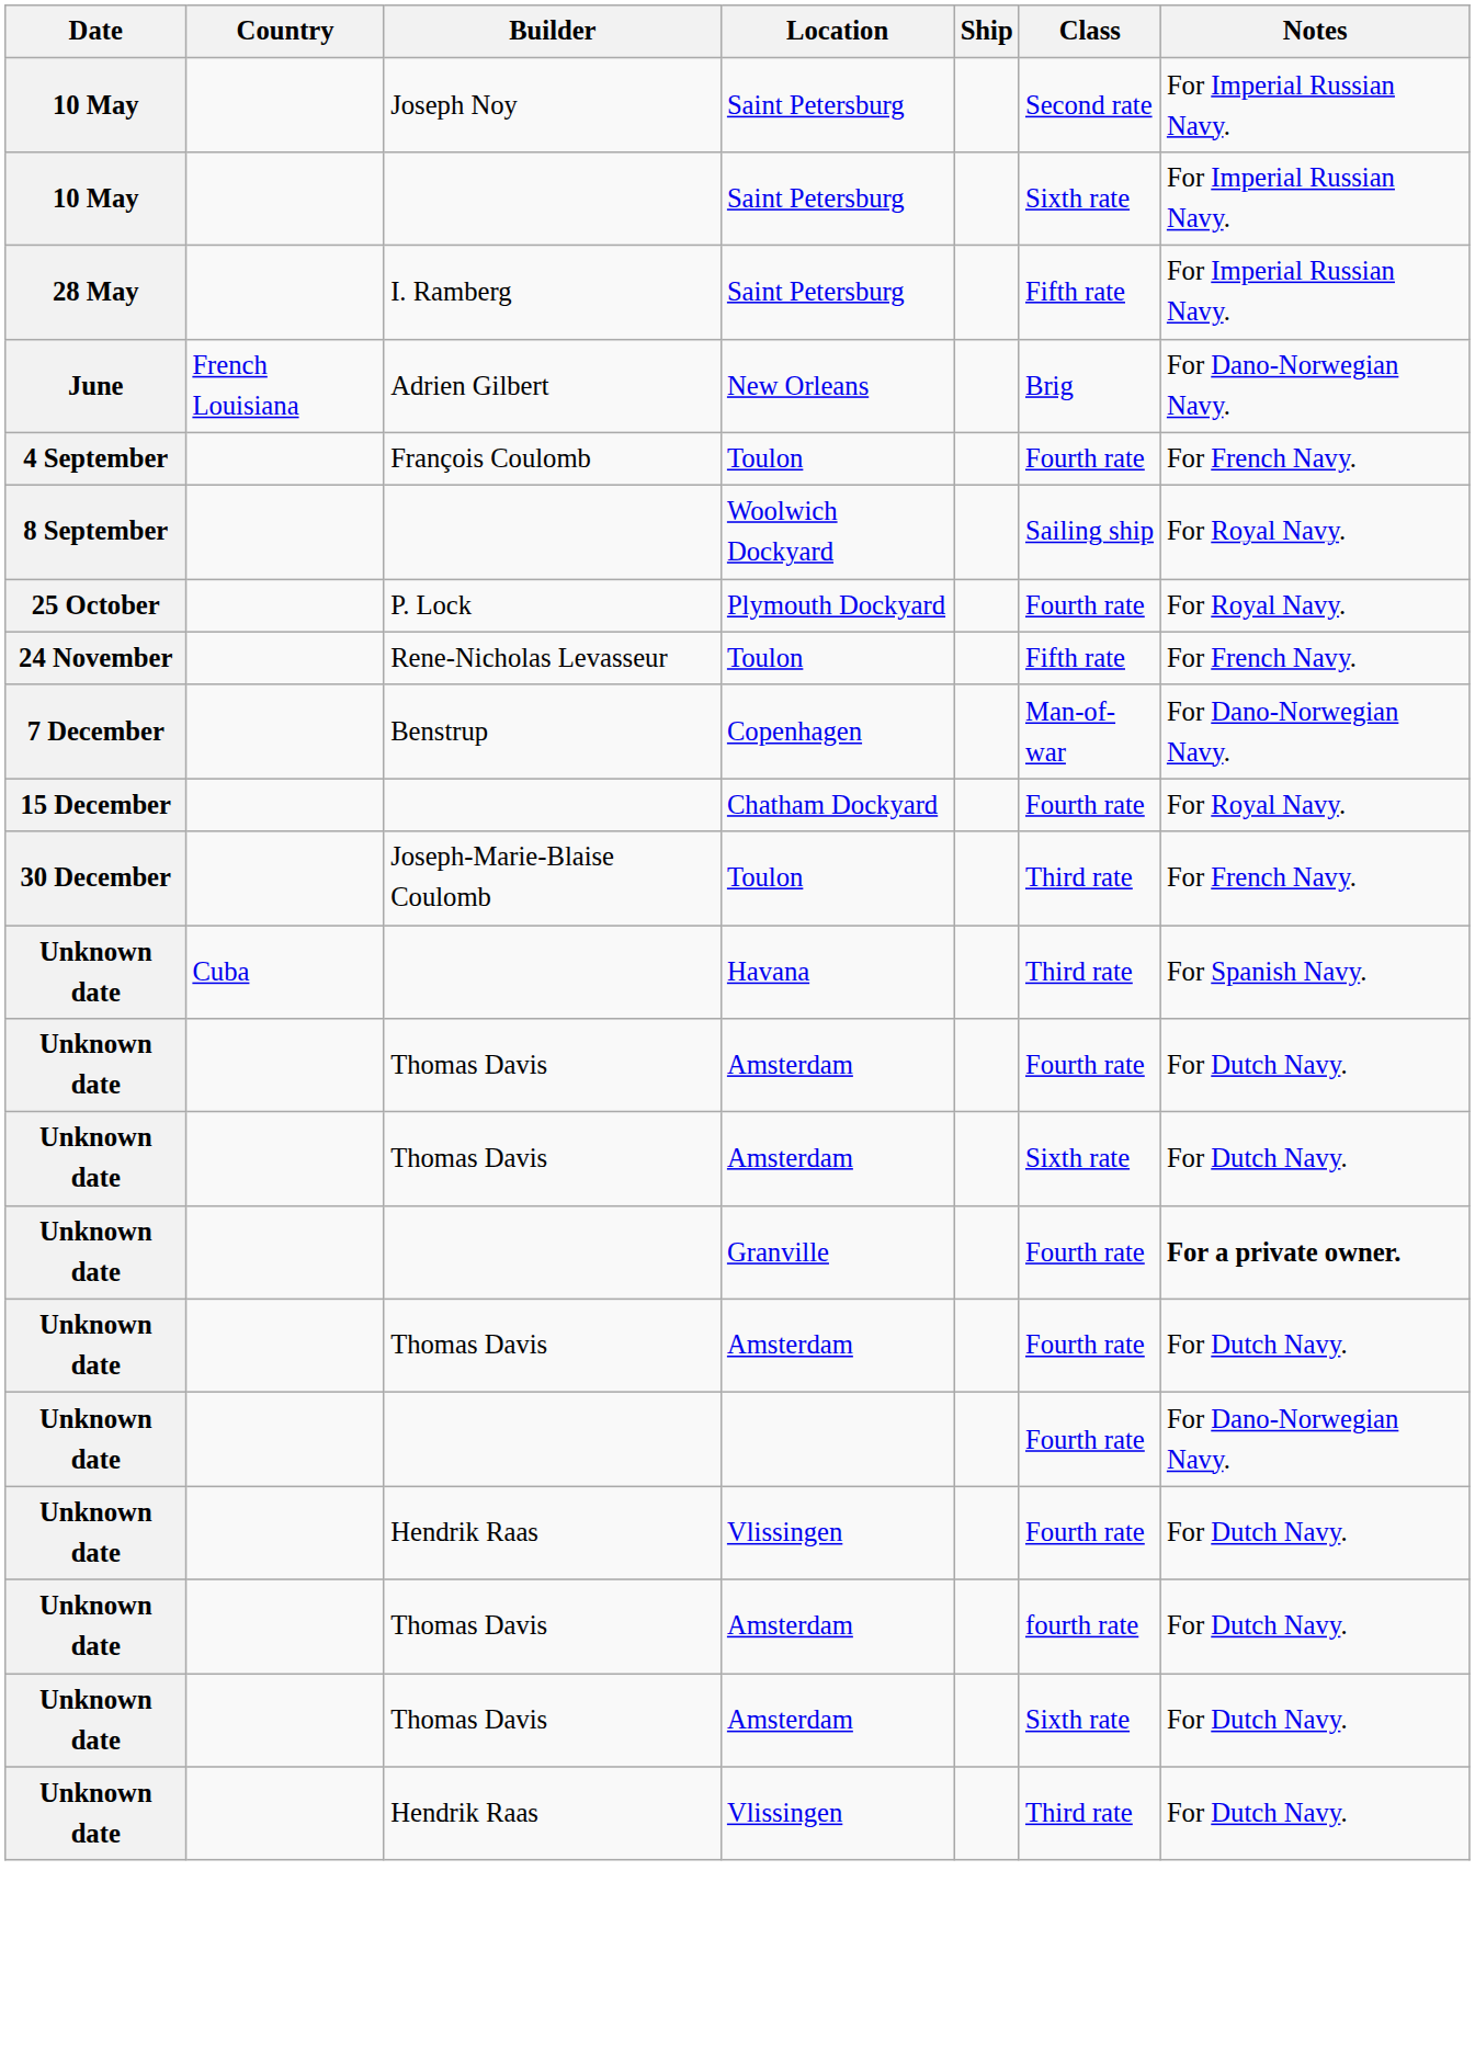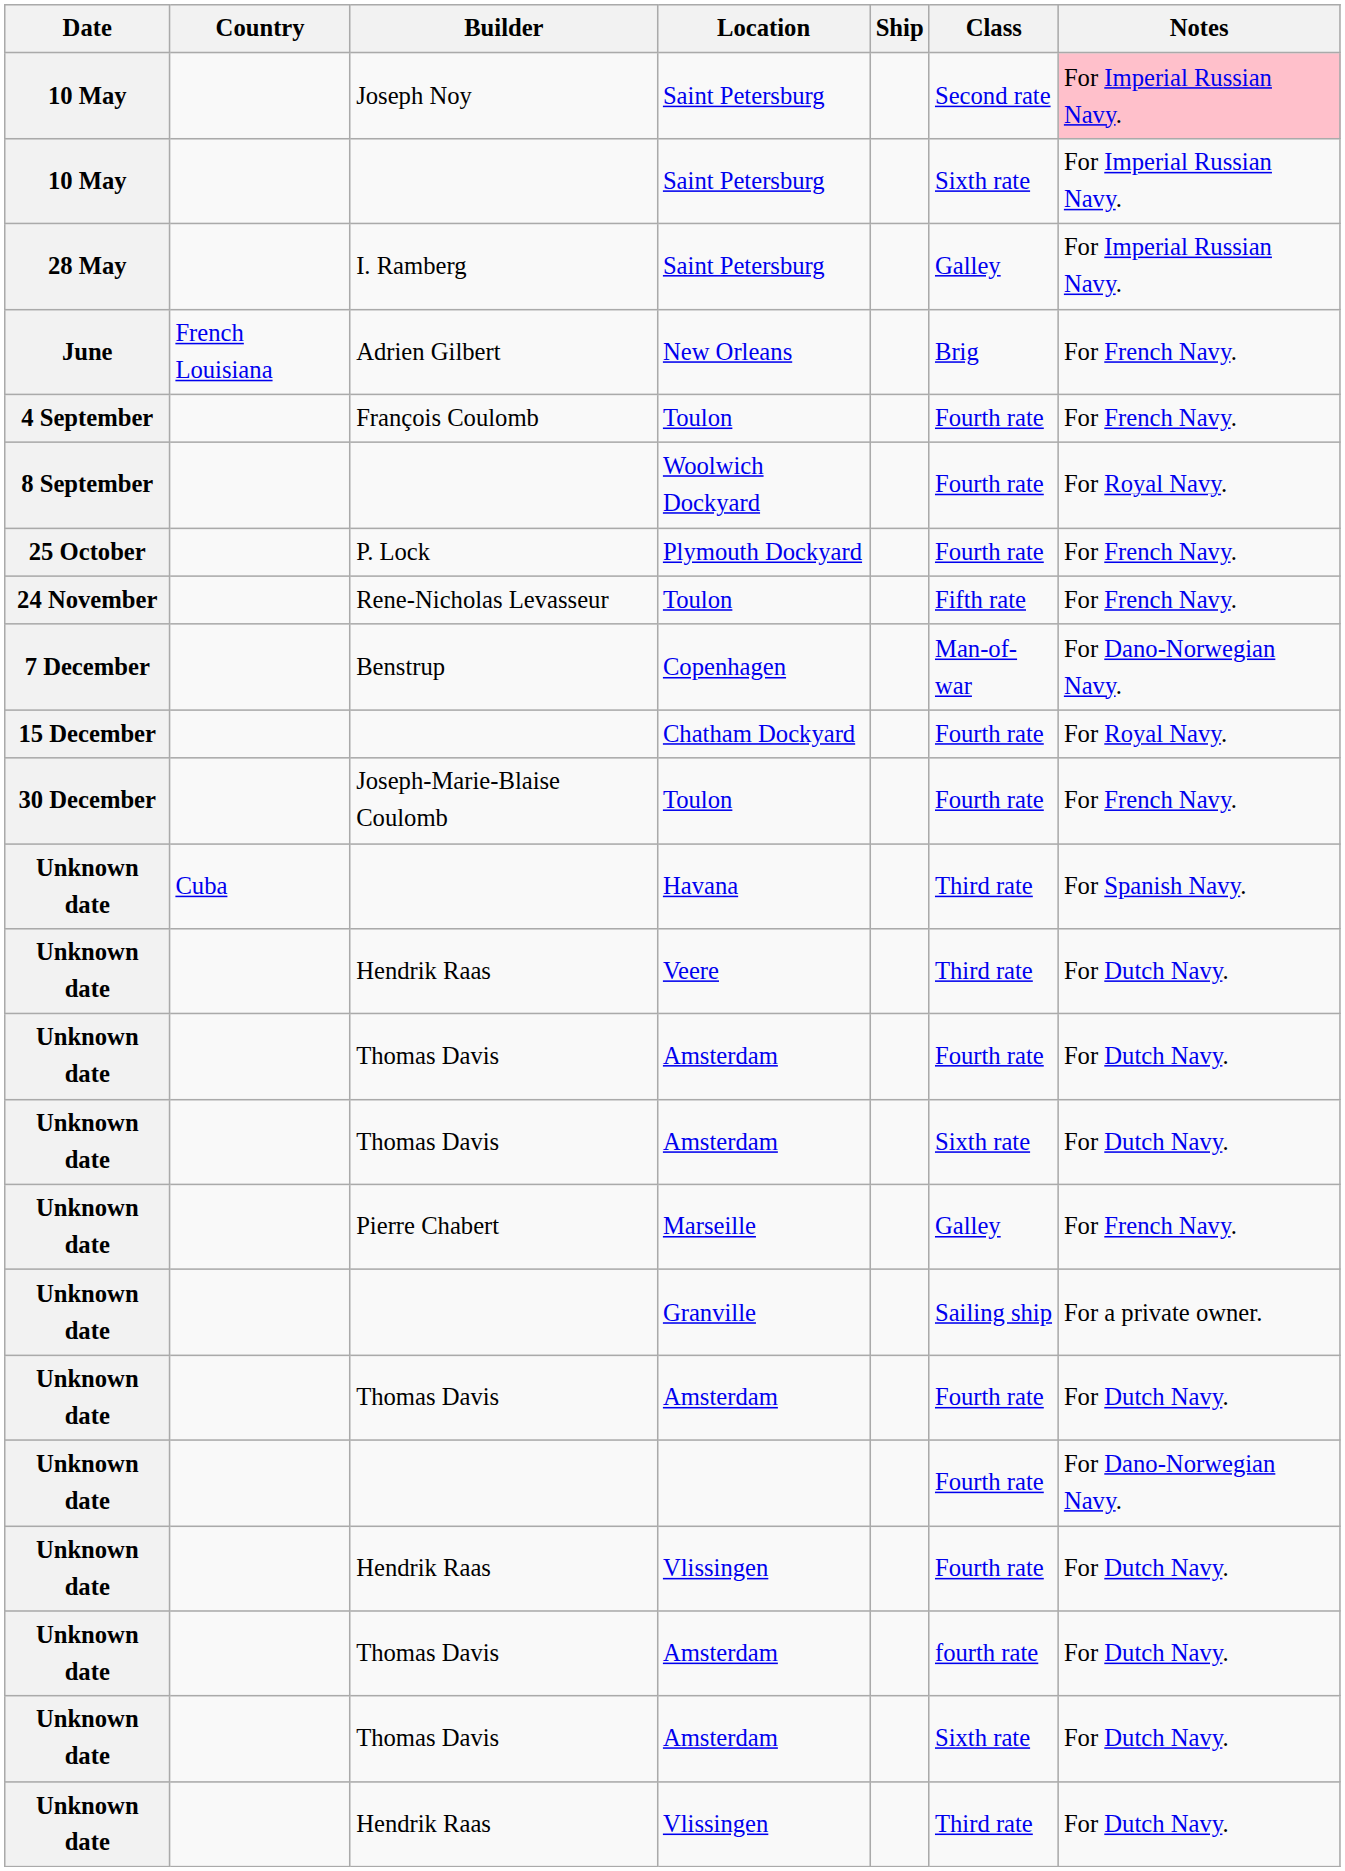 <table class="wikitable sortable" style="font-size:1.00em; line-height:1.5em;">
 <tr>
 <th>Date</th>
 <th>Country</th>
 <th>Builder</th>
 <th>Location</th>
 <th>Ship</th>
 <th>Class</th>
 <th>Notes</th>
 </tr>
 <tr ---->
 <th>10 May </th>
 <td></td>
 <td>Joseph Noy</td>
 <td><a href='#'>Saint Petersburg</a></td>
 <td><strong></strong></td>
 <td><a href='#'>Second rate</a></td>
-<td>For <a href='#'>Imperial Russian Navy</a>.</td>
+<td style="background: pink;">For <a href='#'>Imperial Russian Navy</a>.</td>
 </tr>
 <tr ---->
 <th>10 May </th>
 <td></td>
 <td></td>
 <td><a href='#'>Saint Petersburg</a></td>
 <td><strong></strong></td>
 <td><a href='#'>Sixth rate</a></td>
 <td>For <a href='#'>Imperial Russian Navy</a>.</td>
 </tr>
 <tr ---->
 <th>28 May</th>
 <td></td>
 <td>I. Ramberg</td>
 <td><a href='#'>Saint Petersburg</a></td>
 <td><strong></strong></td>
-<td><a href='#'>Fifth rate</a></td>
+<td><a href='#'>Galley</a></td>
 <td>For <a href='#'>Imperial Russian Navy</a>.</td>
 </tr>
 <tr ---->
 <th>June</th>
 <td> <a href='#'>French Louisiana</a></td>
 <td>Adrien Gilbert</td>
 <td><a href='#'>New Orleans</a></td>
 <td><strong></strong></td>
 <td><a href='#'>Brig</a></td>
-<td>For <a href='#'>Dano-Norwegian Navy</a>.</td>
+<td>For <a href='#'>French Navy</a>.</td>
 </tr>
 <tr ---->
 <th>4 September</th>
 <td></td>
 <td>François Coulomb</td>
 <td><a href='#'>Toulon</a></td>
 <td><strong></strong></td>
 <td><a href='#'>Fourth rate</a></td>
 <td>For <a href='#'>French Navy</a>.</td>
 </tr>
 <tr ---->
 <th>8 September</th>
 <td></td>
 <td></td>
 <td><a href='#'>Woolwich Dockyard</a></td>
 <td><strong></strong></td>
-<td><a href='#'>Sailing ship</a></td>
+<td><a href='#'>Fourth rate</a></td>
 <td>For <a href='#'>Royal Navy</a>.</td>
 </tr>
 <tr ---->
 <th>25 October</th>
 <td></td>
 <td>P. Lock</td>
 <td><a href='#'>Plymouth Dockyard</a></td>
 <td><strong></strong></td>
 <td><a href='#'>Fourth rate</a></td>
-<td>For <a href='#'>Royal Navy</a>.</td>
+<td>For <a href='#'>French Navy</a>.</td>
 </tr>
 <tr ---->
 <th>24 November</th>
 <td></td>
 <td>Rene-Nicholas Levasseur</td>
 <td><a href='#'>Toulon</a></td>
 <td><strong></strong></td>
 <td><a href='#'>Fifth rate</a></td>
 <td>For <a href='#'>French Navy</a>.</td>
 </tr>
 <tr ---->
 <th>7 December</th>
 <td></td>
 <td>Benstrup</td>
 <td><a href='#'>Copenhagen</a></td>
 <td><strong></strong></td>
 <td><a href='#'>Man-of-war</a></td>
 <td>For <a href='#'>Dano-Norwegian Navy</a>.</td>
 </tr>
 <tr ---->
 <th>15 December</th>
 <td></td>
 <td></td>
 <td><a href='#'>Chatham Dockyard</a></td>
 <td><strong></strong></td>
 <td><a href='#'>Fourth rate</a></td>
 <td>For <a href='#'>Royal Navy</a>.</td>
 </tr>
 <tr ---->
 <th>30 December</th>
 <td></td>
 <td>Joseph-Marie-Blaise Coulomb</td>
 <td><a href='#'>Toulon</a></td>
 <td><strong></strong></td>
-<td><a href='#'>Third rate</a></td>
+<td><a href='#'>Fourth rate</a></td>
 <td>For <a href='#'>French Navy</a>.</td>
 </tr>
 <tr ---->
 <th>Unknown date</th>
 <td> <a href='#'>Cuba</a></td>
 <td></td>
 <td><a href='#'>Havana</a></td>
 <td><strong></strong></td>
 <td><a href='#'>Third rate</a></td>
 <td>For <a href='#'>Spanish Navy</a>.</td>
+</tr>
+<tr ---->
+<th>Unknown date</th>
+<td></td>
+<td>Hendrik Raas</td>
+<td><a href='#'>Veere</a></td>
+<td><strong></strong></td>
+<td><a href='#'>Third rate</a></td>
+<td>For <a href='#'>Dutch Navy</a>.</td>
 </tr>
 <tr ---->
 <th>Unknown date</th>
 <td></td>
 <td>Thomas Davis</td>
 <td><a href='#'>Amsterdam</a></td>
 <td><strong></strong></td>
 <td><a href='#'>Fourth rate</a></td>
 <td>For <a href='#'>Dutch Navy</a>.</td>
 </tr>
 <tr ---->
 <th>Unknown date</th>
 <td></td>
 <td>Thomas Davis</td>
 <td><a href='#'>Amsterdam</a></td>
 <td><strong></strong></td>
 <td><a href='#'>Sixth rate</a></td>
 <td>For <a href='#'>Dutch Navy</a>.</td>
 </tr>
 <tr ---->
 <th>Unknown date</th>
 <td></td>
+<td>Pierre Chabert</td>
+<td><a href='#'>Marseille</a></td>
+<td><strong></strong></td>
+<td><a href='#'>Galley</a></td>
+<td>For <a href='#'>French Navy</a>.</td>
+</tr>
+<tr ---->
+<th>Unknown date</th>
+<td></td>
 <td></td>
 <td><a href='#'>Granville</a></td>
 <td><strong></strong></td>
-<td><a href='#'>Fourth rate</a></td>
-<td><strong>For a private owner.</strong></td>
+<td><a href='#'>Sailing ship</a></td>
+<td>For a private owner.</td>
 </tr>
 <tr ---->
 <th>Unknown date</th>
 <td></td>
 <td>Thomas Davis</td>
 <td><a href='#'>Amsterdam</a></td>
 <td><strong></strong></td>
 <td><a href='#'>Fourth rate</a></td>
 <td>For <a href='#'>Dutch Navy</a>.</td>
 </tr>
 <tr ---->
 <th>Unknown date</th>
 <td></td>
 <td></td>
 <td></td>
 <td><strong></strong></td>
 <td><a href='#'>Fourth rate</a></td>
 <td>For <a href='#'>Dano-Norwegian Navy</a>.</td>
 </tr>
 <tr ---->
 <th>Unknown date</th>
 <td></td>
 <td>Hendrik Raas</td>
 <td><a href='#'>Vlissingen</a></td>
 <td><strong></strong></td>
 <td><a href='#'>Fourth rate</a></td>
 <td>For <a href='#'>Dutch Navy</a>.</td>
 </tr>
 <tr ---->
 <th>Unknown date</th>
 <td></td>
 <td>Thomas Davis</td>
 <td><a href='#'>Amsterdam</a></td>
 <td><strong></strong></td>
 <td><a href='#'>fourth rate</a></td>
 <td>For <a href='#'>Dutch Navy</a>.</td>
 </tr>
 <tr ---->
 <th>Unknown date</th>
 <td></td>
 <td>Thomas Davis</td>
 <td><a href='#'>Amsterdam</a></td>
 <td><strong></strong></td>
 <td><a href='#'>Sixth rate</a></td>
 <td>For <a href='#'>Dutch Navy</a>.</td>
 </tr>
 <tr ---->
 <th>Unknown date</th>
 <td></td>
 <td>Hendrik Raas</td>
 <td><a href='#'>Vlissingen</a></td>
 <td><strong></strong></td>
 <td><a href='#'>Third rate</a></td>
 <td>For <a href='#'>Dutch Navy</a>.</td>
 </tr>
 </table>
